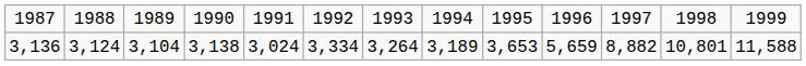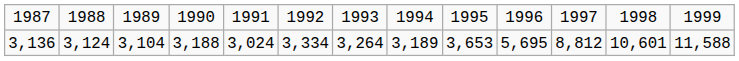 <table class="wikitable" style="text-align:center">
 <tr>
 <td>1987</td>
 <td>1988</td>
 <td>1989</td>
 <td>1990</td>
 <td>1991</td>
 <td>1992</td>
 <td>1993</td>
 <td>1994</td>
 <td>1995</td>
 <td>1996</td>
 <td>1997</td>
 <td>1998</td>
 <td>1999</td>
 </tr>
 <tr>
 <td>3,136</td>
 <td>3,124</td>
 <td>3,104</td>
-<td>3,138</td>
+<td>3,188</td>
 <td>3,024</td>
 <td>3,334</td>
 <td>3,264</td>
 <td>3,189</td>
 <td>3,653</td>
-<td>5,659</td>
-<td>8,882</td>
-<td>10,801</td>
+<td>5,695</td>
+<td>8,812</td>
+<td>10,601</td>
 <td>11,588</td>
 </tr>
 </table>
